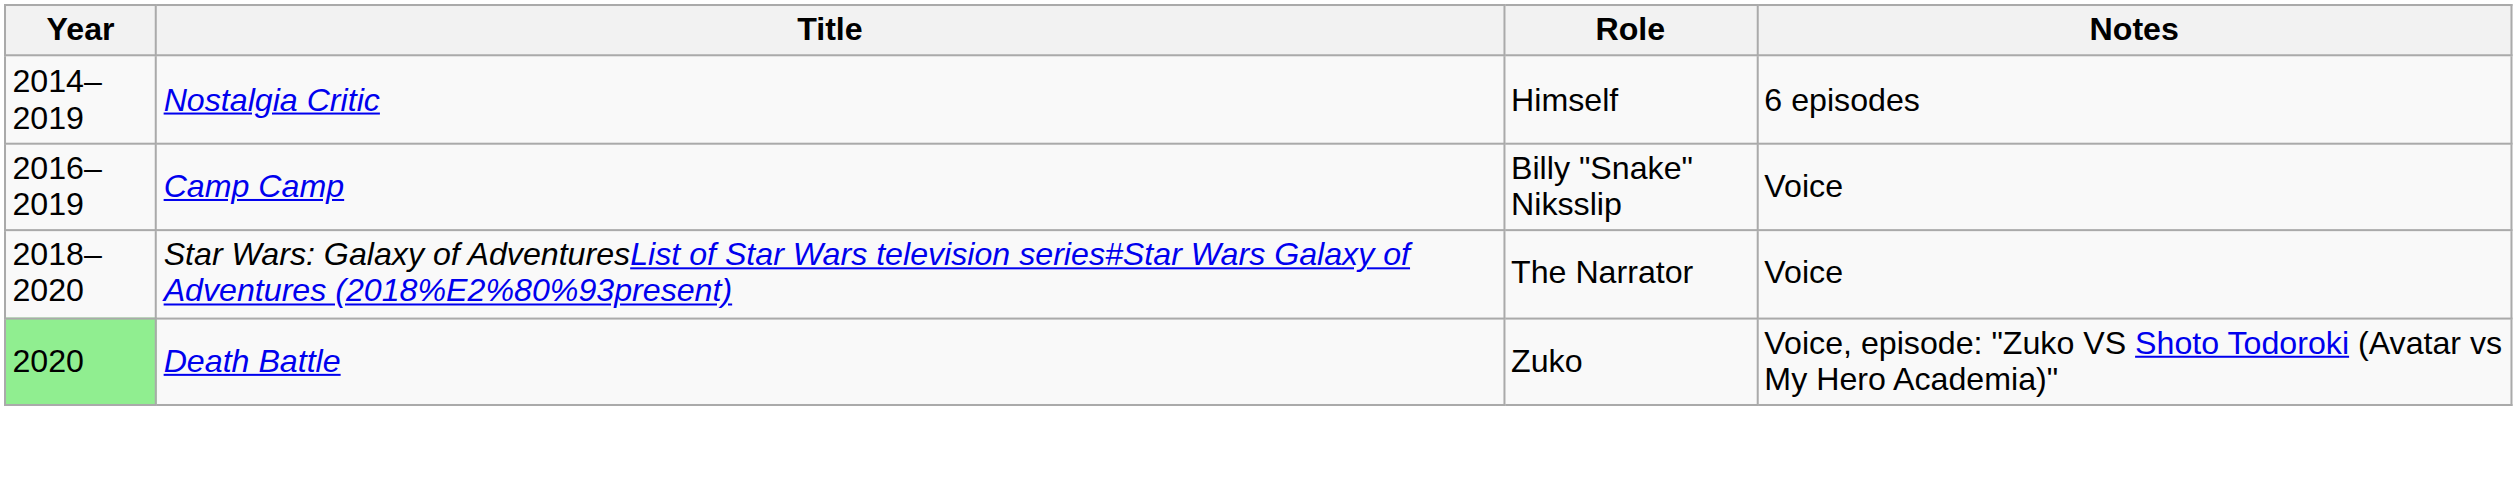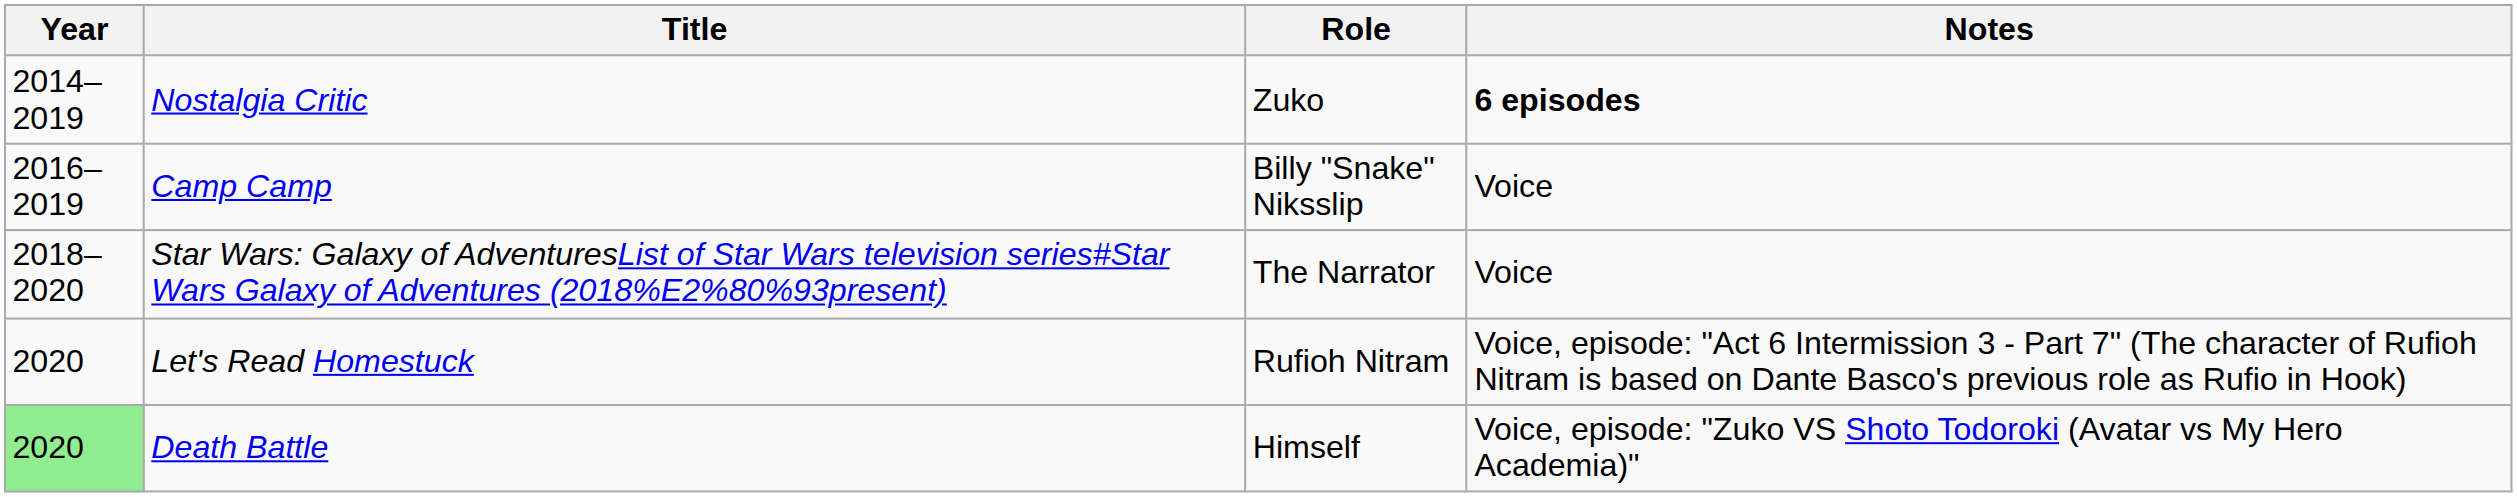 <table class="wikitable sortable">
 <tr>
 <th>Year</th>
 <th>Title</th>
 <th>Role</th>
 <th>Notes</th>
 </tr>
 <tr>
 <td>2014–2019</td>
 <td><em><a href='#'>Nostalgia Critic</a></em></td>
-<td>Himself</td>
-<td>6 episodes</td>
+<td>Zuko</td>
+<td><strong>6 episodes</strong></td>
 </tr>
 <tr>
 <td>2016–2019</td>
 <td><em><a href='#'>Camp Camp</a></em></td>
 <td>Billy "Snake" Niksslip</td>
 <td>Voice</td>
 </tr>
 <tr>
 <td>2018–2020</td>
 <td><em>Star Wars: Galaxy of Adventures<a href='#'>List of Star Wars television series#Star Wars Galaxy of Adventures (2018%E2%80%93present)</a></em></td>
 <td>The Narrator</td>
 <td>Voice</td>
 </tr>
 <tr>
+<td>2020</td>
+<td><em>Let's Read <a href='#'>Homestuck</a></em></td>
+<td>Rufioh Nitram</td>
+<td>Voice, episode: "Act 6 Intermission 3 - Part 7" (The character of Rufioh Nitram is based on Dante Basco's previous role as Rufio in Hook)</td>
+</tr>
+<tr>
 <td style="background: lightgreen;">2020</td>
 <td><em><a href='#'>Death Battle</a></em></td>
-<td>Zuko</td>
+<td>Himself</td>
 <td>Voice, episode: "Zuko VS <a href='#'>Shoto Todoroki</a> (Avatar vs My Hero Academia)"</td>
 </tr>
 </table>
